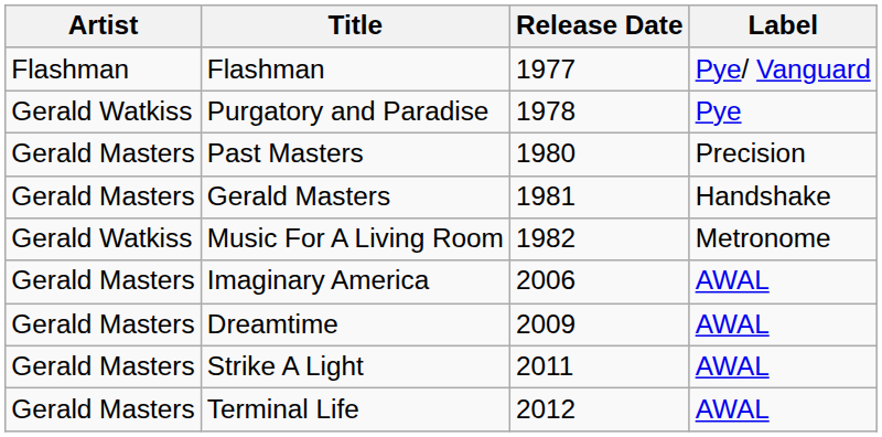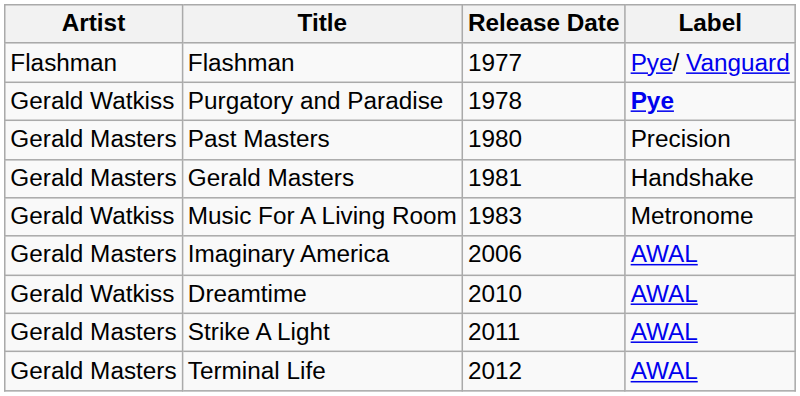 <table class="wikitable">
 <tr>
 <th>Artist</th>
 <th>Title</th>
 <th>Release Date</th>
 <th>Label</th>
 </tr>
 <tr>
 <td>Flashman</td>
 <td>Flashman</td>
 <td>1977</td>
 <td><a href='#'>Pye</a>/ <a href='#'>Vanguard</a></td>
 </tr>
 <tr>
 <td>Gerald Watkiss</td>
 <td>Purgatory and Paradise</td>
 <td>1978</td>
-<td><a href='#'>Pye</a></td>
+<td><strong><a href='#'>Pye</a></strong></td>
 </tr>
 <tr>
 <td>Gerald Masters</td>
 <td>Past Masters</td>
 <td>1980</td>
 <td>Precision</td>
 </tr>
 <tr>
 <td>Gerald Masters</td>
 <td>Gerald Masters</td>
 <td>1981</td>
 <td>Handshake</td>
 </tr>
 <tr>
 <td>Gerald Watkiss</td>
 <td>Music For A Living Room</td>
-<td>1982</td>
+<td>1983</td>
 <td>Metronome</td>
 </tr>
 <tr>
 <td>Gerald Masters</td>
 <td>Imaginary America</td>
 <td>2006</td>
 <td><a href='#'>AWAL</a></td>
 </tr>
 <tr>
-<td>Gerald Masters</td>
+<td>Gerald Watkiss</td>
 <td>Dreamtime</td>
-<td>2009</td>
+<td>2010</td>
 <td><a href='#'>AWAL</a></td>
 </tr>
 <tr>
 <td>Gerald Masters</td>
 <td>Strike A Light</td>
 <td>2011</td>
 <td><a href='#'>AWAL</a></td>
 </tr>
 <tr>
 <td>Gerald Masters</td>
 <td>Terminal Life</td>
 <td>2012</td>
 <td><a href='#'>AWAL</a></td>
 </tr>
 </table>
